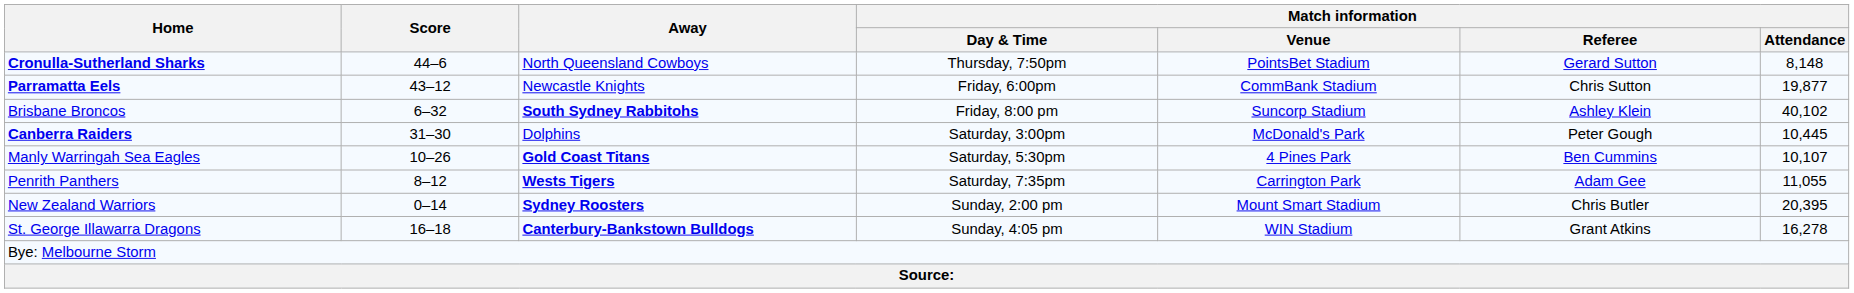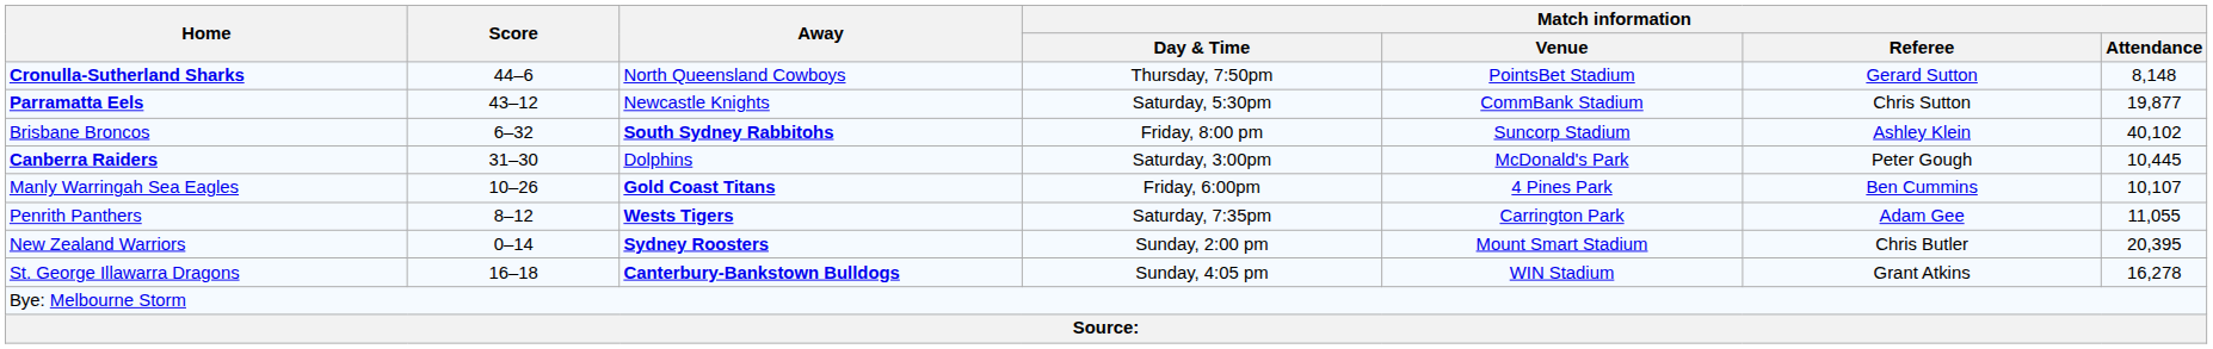 <table class="wikitable" style="border-collapse:collapse; text-align:center; width:100%;">
 <tr style="text-align:center; background:#f5faff;"  style="background:#c1d8ff;">
 <th rowspan="2" style="width:19%;">Home</th>
 <th rowspan="2" style="width:10%;">Score</th>
 <th rowspan="2" style="width:19%;">Away</th>
 <th colspan="4">Match information</th>
 </tr>
 <tr style="text-align:center; background:#f5faff;"  style="background:#efefef;">
 <th width="17%">Day & Time</th>
 <th width="17%">Venue</th>
 <th width="17%">Referee</th>
 <th width="5%">Attendance</th>
 </tr>
 <tr style="text-align:center; background:#f5faff;">
 <td align="left"><strong> <a href='#'>Cronulla-Sutherland Sharks</a></strong></td>
 <td>44–6</td>
 <td align="left"> <a href='#'>North Queensland Cowboys</a></td>
 <td>Thursday, 7:50pm</td>
 <td><a href='#'>PointsBet Stadium</a></td>
 <td><a href='#'>Gerard Sutton</a></td>
 <td>8,148</td>
 </tr>
 <tr style="text-align:center; background:#f5faff;">
 <td align="left"><strong> <a href='#'>Parramatta Eels</a></strong></td>
 <td>43–12</td>
 <td align="left"> <a href='#'>Newcastle Knights</a></td>
-<td>Friday, 6:00pm</td>
+<td>Saturday, 5:30pm</td>
 <td><a href='#'>CommBank Stadium</a></td>
 <td>Chris Sutton</td>
 <td>19,877</td>
 </tr>
 <tr style="text-align:center; background:#f5faff;">
 <td align="left"> <a href='#'>Brisbane Broncos</a></td>
 <td>6–32</td>
 <td align="left"><strong> <a href='#'>South Sydney Rabbitohs</a></strong></td>
 <td>Friday, 8:00 pm</td>
 <td><a href='#'>Suncorp Stadium</a></td>
 <td><a href='#'>Ashley Klein</a></td>
 <td>40,102</td>
 </tr>
 <tr style="text-align:center; background:#f5faff;">
 <td align="left"><strong> <a href='#'>Canberra Raiders</a></strong></td>
 <td>31–30</td>
 <td align="left"> <a href='#'>Dolphins</a></td>
 <td>Saturday, 3:00pm</td>
 <td><a href='#'>McDonald's Park</a></td>
 <td>Peter Gough</td>
 <td>10,445</td>
 </tr>
 <tr style="text-align:center; background:#f5faff;">
 <td align="left"> <a href='#'>Manly Warringah Sea Eagles</a></td>
 <td>10–26</td>
 <td align="left"><strong> <a href='#'>Gold Coast Titans</a></strong></td>
-<td>Saturday, 5:30pm</td>
+<td>Friday, 6:00pm</td>
 <td><a href='#'>4 Pines Park</a></td>
 <td><a href='#'>Ben Cummins</a></td>
 <td>10,107</td>
 </tr>
 <tr style="text-align:center; background:#f5faff;">
 <td align="left"> <a href='#'>Penrith Panthers</a></td>
 <td>8–12</td>
 <td align="left"><strong> <a href='#'>Wests Tigers</a></strong></td>
 <td>Saturday, 7:35pm</td>
 <td><a href='#'>Carrington Park</a></td>
 <td><a href='#'>Adam Gee</a></td>
 <td>11,055</td>
 </tr>
 <tr style="text-align:center; background:#f5faff;">
 <td align="left"> <a href='#'>New Zealand Warriors</a></td>
 <td>0–14</td>
 <td align="left"><strong> <a href='#'>Sydney Roosters</a></strong></td>
 <td>Sunday, 2:00 pm</td>
 <td><a href='#'>Mount Smart Stadium</a></td>
 <td>Chris Butler</td>
 <td>20,395</td>
 </tr>
 <tr style="text-align:center; background:#f5faff;">
 <td align="left"> <a href='#'>St. George Illawarra Dragons</a></td>
 <td>16–18</td>
 <td align="left"><strong> <a href='#'>Canterbury-Bankstown Bulldogs</a></strong></td>
 <td>Sunday, 4:05 pm</td>
 <td><a href='#'>WIN Stadium</a></td>
 <td>Grant Atkins</td>
 <td>16,278</td>
 </tr>
 <tr style="text-align:center; background:#f5faff;">
 <td colspan="7" align="left">Bye:  <a href='#'>Melbourne Storm</a></td>
 </tr>
 <tr style="text-align:center; background:#f5faff;">
 <th colspan="7" align="left">Source:</th>
 </tr>
 </table>
